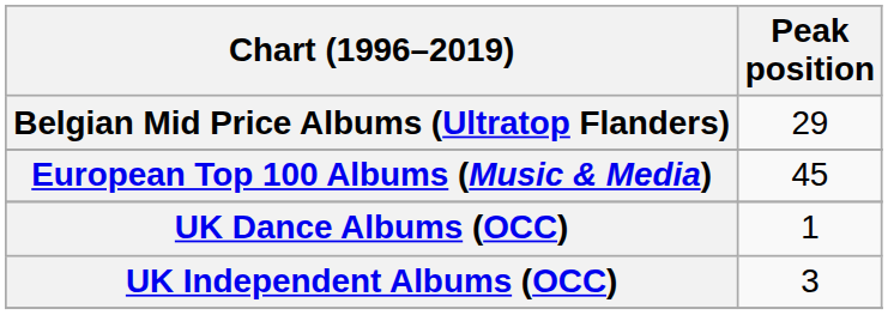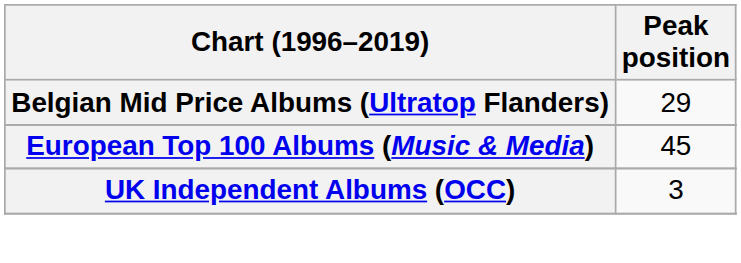 <table class="wikitable sortable plainrowheaders" style="text-align:center">
 <tr>
 <th scope="col">Chart (1996–2019)</th>
 <th scope="col">Peak<br>position</th>
 </tr>
 <tr>
 <th scope="row">Belgian Mid Price Albums (<a href='#'>Ultratop</a> Flanders)</th>
 <td>29</td>
 </tr>
 <tr>
 </tr>
 <tr>
 <th scope="row"><a href='#'>European Top 100 Albums</a> (<em><a href='#'>Music & Media</a></em>)</th>
 <td>45</td>
 </tr>
 <tr>
 </tr>
 <tr>
 </tr>
 <tr>
-<th scope="row"><a href='#'>UK Dance Albums</a> (<a href='#'>OCC</a>)</th>
-<td>1</td>
-</tr>
-<tr>
 <th scope="row"><a href='#'>UK Independent Albums</a> (<a href='#'>OCC</a>)</th>
 <td>3</td>
 </tr>
 <tr>
 </tr>
 <tr>
 </tr>
 </table>
